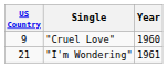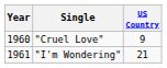 <table class="wikitable">
 <tr>
+<th>Year</th>
+<th>Single</th>
 <th width="45"><small><a href='#'>US Country</a></small></th>
-<th>Single</th>
-<th>Year</th>
 </tr>
 <tr>
+<td>1960</td>
+<td>"Cruel Love"</td>
 <td align="center">9</td>
-<td>"Cruel Love"</td>
-<td>1960</td>
 </tr>
 <tr>
+<td>1961</td>
+<td>"I'm Wondering"</td>
 <td align="center">21</td>
-<td>"I'm Wondering"</td>
-<td>1961</td>
 </tr>
 </table>
